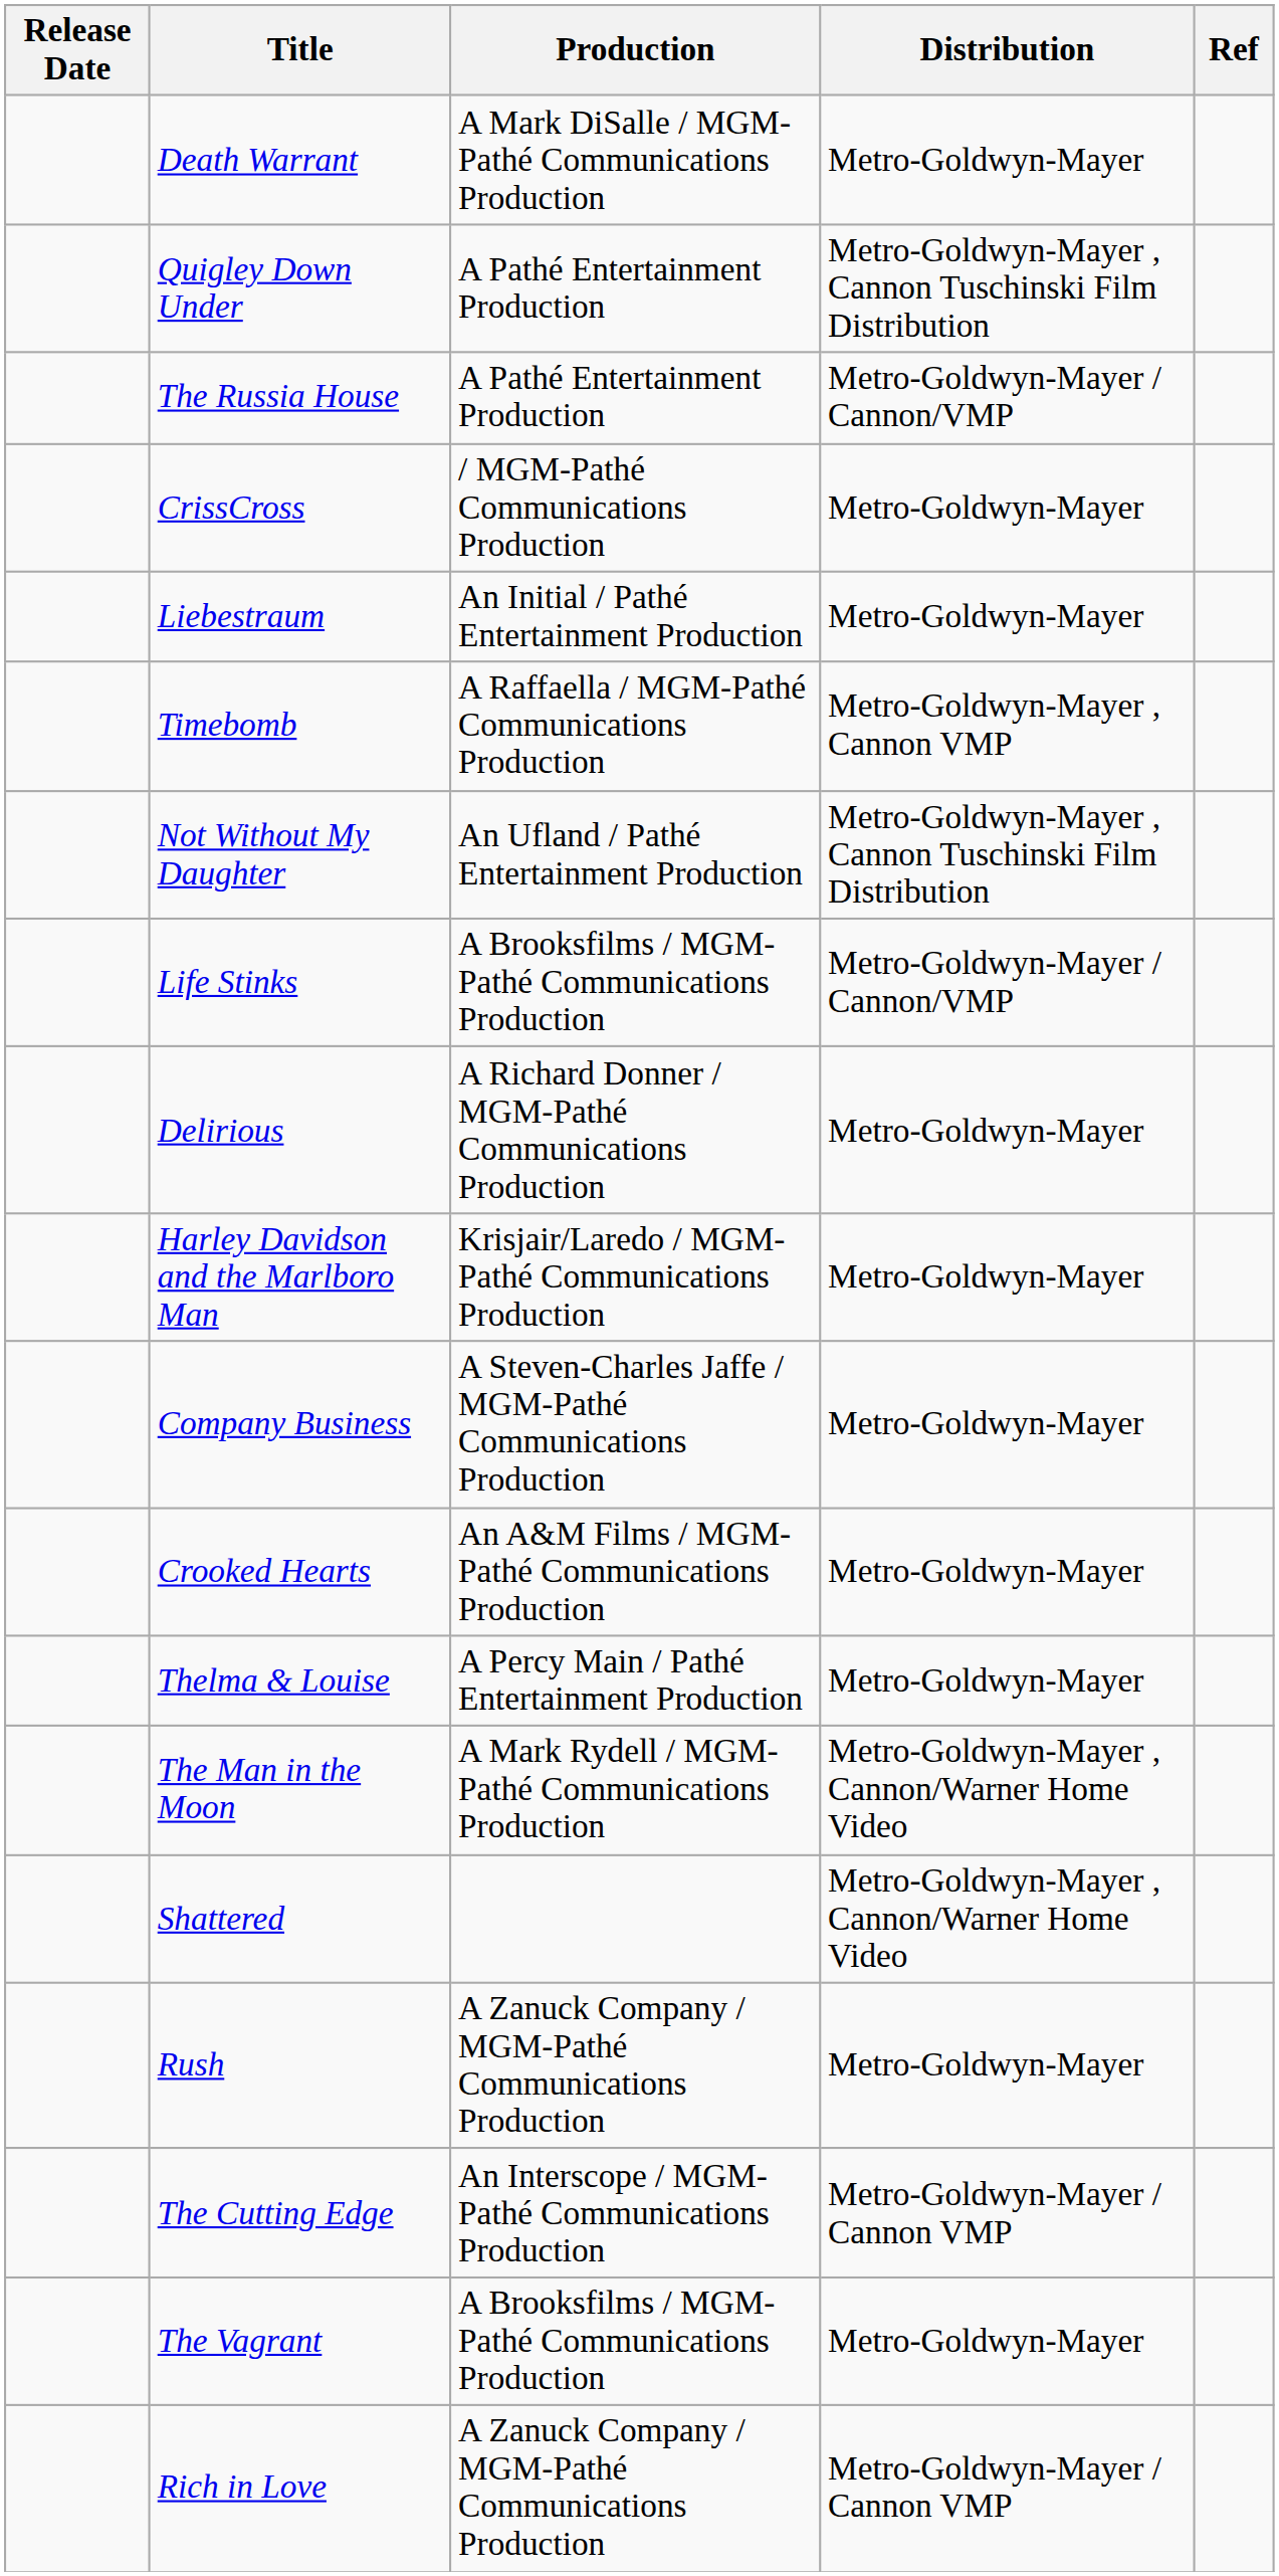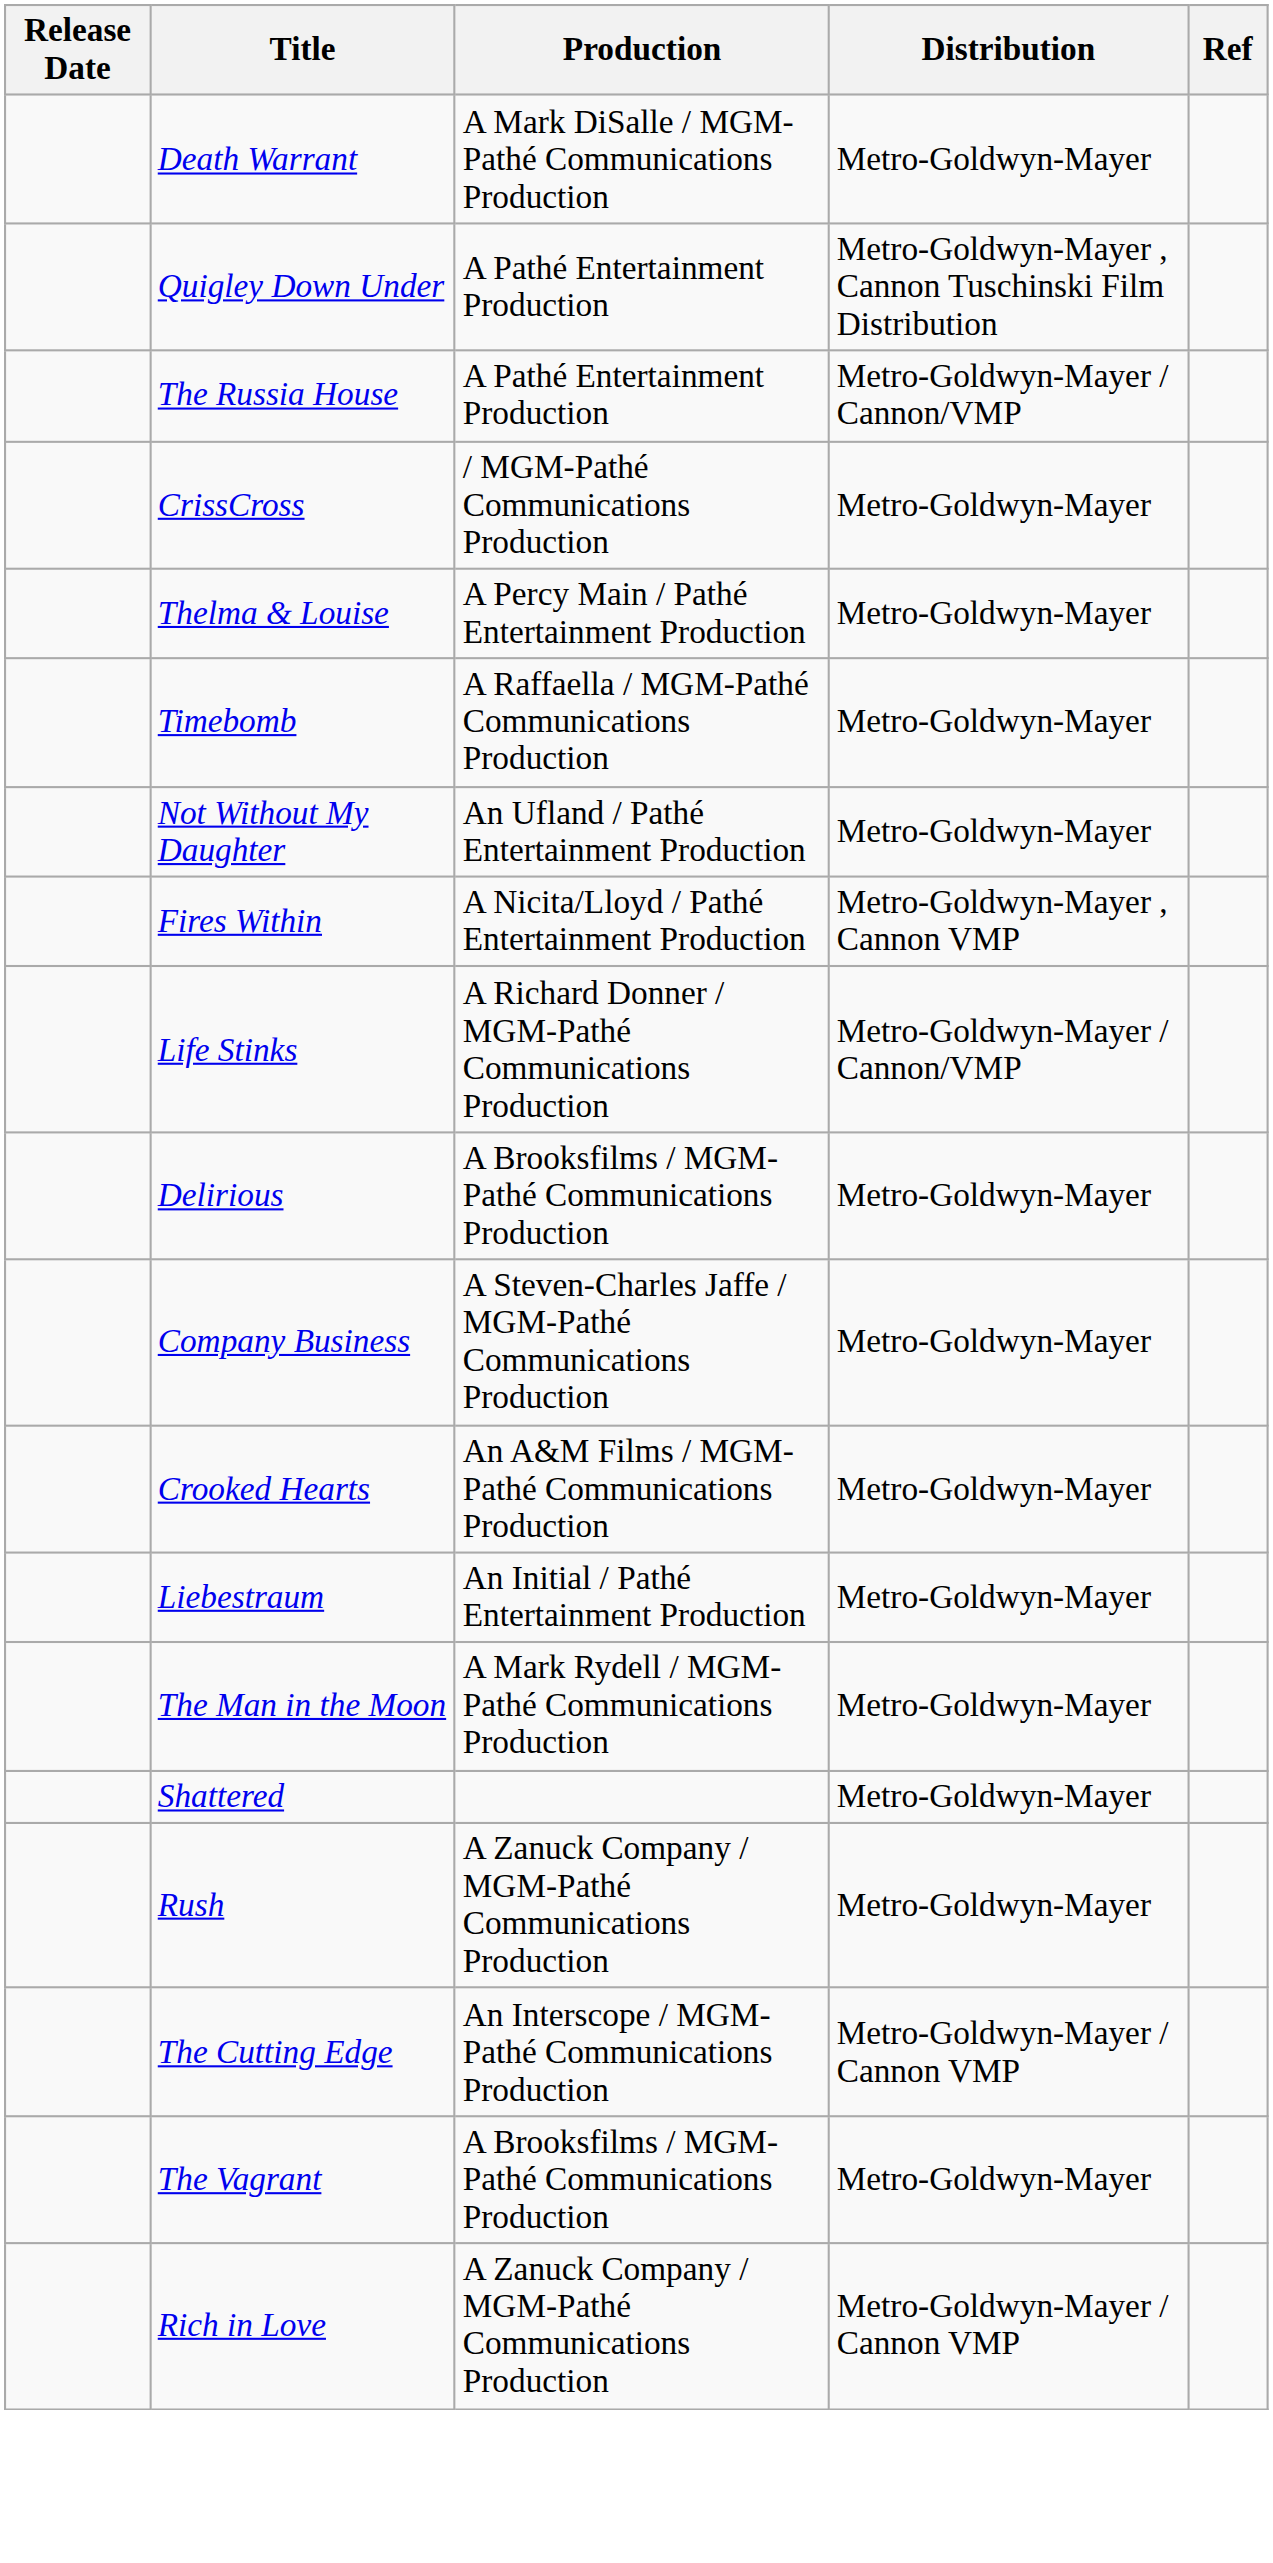 <table class="wikitable sortable">
 <tr>
 <th width="110">Release Date</th>
 <th width="400">Title</th>
 <th width="450">Production</th>
 <th width="500">Distribution</th>
 <th width="62" scope="Col" class="unsortable">Ref</th>
 </tr>
 <tr>
 <td style="text-align:right;"></td>
 <td><em><a href='#'>Death Warrant</a></em> </td>
 <td>A Mark DiSalle / MGM-Pathé Communications Production</td>
 <td>Metro-Goldwyn-Mayer</td>
 <td></td>
 </tr>
 <tr>
 <td style="text-align:right;"></td>
 <td><em><a href='#'>Quigley Down Under</a></em> </td>
 <td>A Pathé Entertainment Production</td>
 <td>Metro-Goldwyn-Mayer , Cannon Tuschinski Film Distribution </td>
 <td></td>
 </tr>
 <tr>
 <td style="text-align:right;"></td>
 <td><em><a href='#'>The Russia House</a></em> </td>
 <td>A Pathé Entertainment Production</td>
 <td>Metro-Goldwyn-Mayer  / Cannon/VMP </td>
 <td></td>
 </tr>
 <tr>
 <td style="text-align:right;"></td>
 <td><em><a href='#'>CrissCross</a></em> </td>
 <td> / MGM-Pathé Communications Production</td>
 <td>Metro-Goldwyn-Mayer</td>
 <td></td>
 </tr>
 <tr>
 <td style="text-align:right;"></td>
-<td><em><a href='#'>Liebestraum</a></em> </td>
-<td>An Initial / Pathé Entertainment Production</td>
+<td><em><a href='#'>Thelma & Louise</a></em> </td>
+<td>A Percy Main / Pathé Entertainment Production</td>
 <td>Metro-Goldwyn-Mayer</td>
 <td></td>
 </tr>
 <tr>
 <td style="text-align:right;"></td>
 <td><em><a href='#'>Timebomb</a></em> </td>
 <td>A Raffaella / MGM-Pathé Communications Production</td>
-<td>Metro-Goldwyn-Mayer , Cannon VMP </td>
+<td>Metro-Goldwyn-Mayer</td>
 <td></td>
 </tr>
 <tr>
 <td style="text-align:right;"></td>
 <td><em><a href='#'>Not Without My Daughter</a></em> </td>
 <td>An Ufland / Pathé Entertainment Production</td>
-<td>Metro-Goldwyn-Mayer , Cannon Tuschinski Film Distribution </td>
+<td>Metro-Goldwyn-Mayer</td>
+<td></td>
+</tr>
+<tr>
+<td style="text-align:right;"></td>
+<td><em><a href='#'>Fires Within</a></em> </td>
+<td>A Nicita/Lloyd / Pathé Entertainment Production</td>
+<td>Metro-Goldwyn-Mayer , Cannon VMP </td>
 <td></td>
 </tr>
 <tr>
 <td style="text-align:right;"></td>
 <td><em><a href='#'>Life Stinks</a></em> </td>
-<td>A Brooksfilms / MGM-Pathé Communications Production</td>
+<td>A Richard Donner / MGM-Pathé Communications Production</td>
 <td>Metro-Goldwyn-Mayer  / Cannon/VMP </td>
 <td></td>
 </tr>
 <tr>
 <td style="text-align:right;"></td>
 <td><em><a href='#'>Delirious</a></em> </td>
-<td>A Richard Donner / MGM-Pathé Communications Production</td>
-<td>Metro-Goldwyn-Mayer</td>
-<td></td>
-</tr>
-<tr>
-<td style="text-align:right;"></td>
-<td><em><a href='#'>Harley Davidson and the Marlboro Man</a></em> </td>
-<td>Krisjair/Laredo / MGM-Pathé Communications Production</td>
+<td>A Brooksfilms / MGM-Pathé Communications Production</td>
 <td>Metro-Goldwyn-Mayer</td>
 <td></td>
 </tr>
 <tr>
 <td style="text-align:right;"></td>
 <td><em><a href='#'>Company Business</a></em> </td>
 <td>A Steven-Charles Jaffe / MGM-Pathé Communications Production</td>
 <td>Metro-Goldwyn-Mayer</td>
 <td></td>
 </tr>
 <tr>
 <td style="text-align:right;"></td>
 <td><em><a href='#'>Crooked Hearts</a></em> </td>
 <td>An A&M Films / MGM-Pathé Communications Production</td>
 <td>Metro-Goldwyn-Mayer</td>
 <td></td>
 </tr>
 <tr>
 <td style="text-align:right;"></td>
-<td><em><a href='#'>Thelma & Louise</a></em> </td>
-<td>A Percy Main / Pathé Entertainment Production</td>
+<td><em><a href='#'>Liebestraum</a></em> </td>
+<td>An Initial / Pathé Entertainment Production</td>
 <td>Metro-Goldwyn-Mayer</td>
 <td></td>
 </tr>
 <tr>
 <td style="text-align:right;"></td>
 <td><em><a href='#'>The Man in the Moon</a></em> </td>
 <td>A Mark Rydell / MGM-Pathé Communications Production</td>
-<td>Metro-Goldwyn-Mayer , Cannon/Warner Home Video </td>
+<td>Metro-Goldwyn-Mayer</td>
 <td></td>
 </tr>
 <tr>
 <td style="text-align:right;"></td>
 <td><em><a href='#'>Shattered</a></em> </td>
 <td></td>
-<td>Metro-Goldwyn-Mayer , Cannon/Warner Home Video </td>
+<td>Metro-Goldwyn-Mayer</td>
 <td></td>
 </tr>
 <tr>
 <td style="text-align:right;"></td>
 <td><em><a href='#'>Rush</a></em> </td>
 <td>A Zanuck Company / MGM-Pathé Communications Production</td>
 <td>Metro-Goldwyn-Mayer</td>
 <td></td>
 </tr>
 <tr>
 <td style="text-align:right;"></td>
 <td><em><a href='#'>The Cutting Edge</a></em> </td>
 <td>An Interscope / MGM-Pathé Communications Production</td>
 <td>Metro-Goldwyn-Mayer  / Cannon VMP </td>
 <td></td>
 </tr>
 <tr>
 <td style="text-align:right;"></td>
 <td><em><a href='#'>The Vagrant</a></em> </td>
 <td>A Brooksfilms / MGM-Pathé Communications Production</td>
 <td>Metro-Goldwyn-Mayer</td>
 <td></td>
 </tr>
 <tr>
 <td style="text-align:right;"></td>
 <td><em><a href='#'>Rich in Love</a></em> </td>
 <td>A Zanuck Company / MGM-Pathé Communications Production</td>
 <td>Metro-Goldwyn-Mayer  / Cannon VMP </td>
 <td></td>
 </tr>
 </table>
